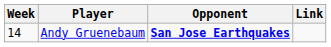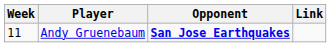 <table class=wikitable>
 <tr>
 <th>Week</th>
 <th>Player</th>
 <th>Opponent</th>
 <th>Link</th>
 </tr>
 <tr>
-<td>14</td>
+<td>11</td>
 <td> <a href='#'>Andy Gruenebaum</a></td>
 <td><strong><a href='#'>San Jose Earthquakes</a></strong></td>
 <td></td>
 </tr>
 </table>
